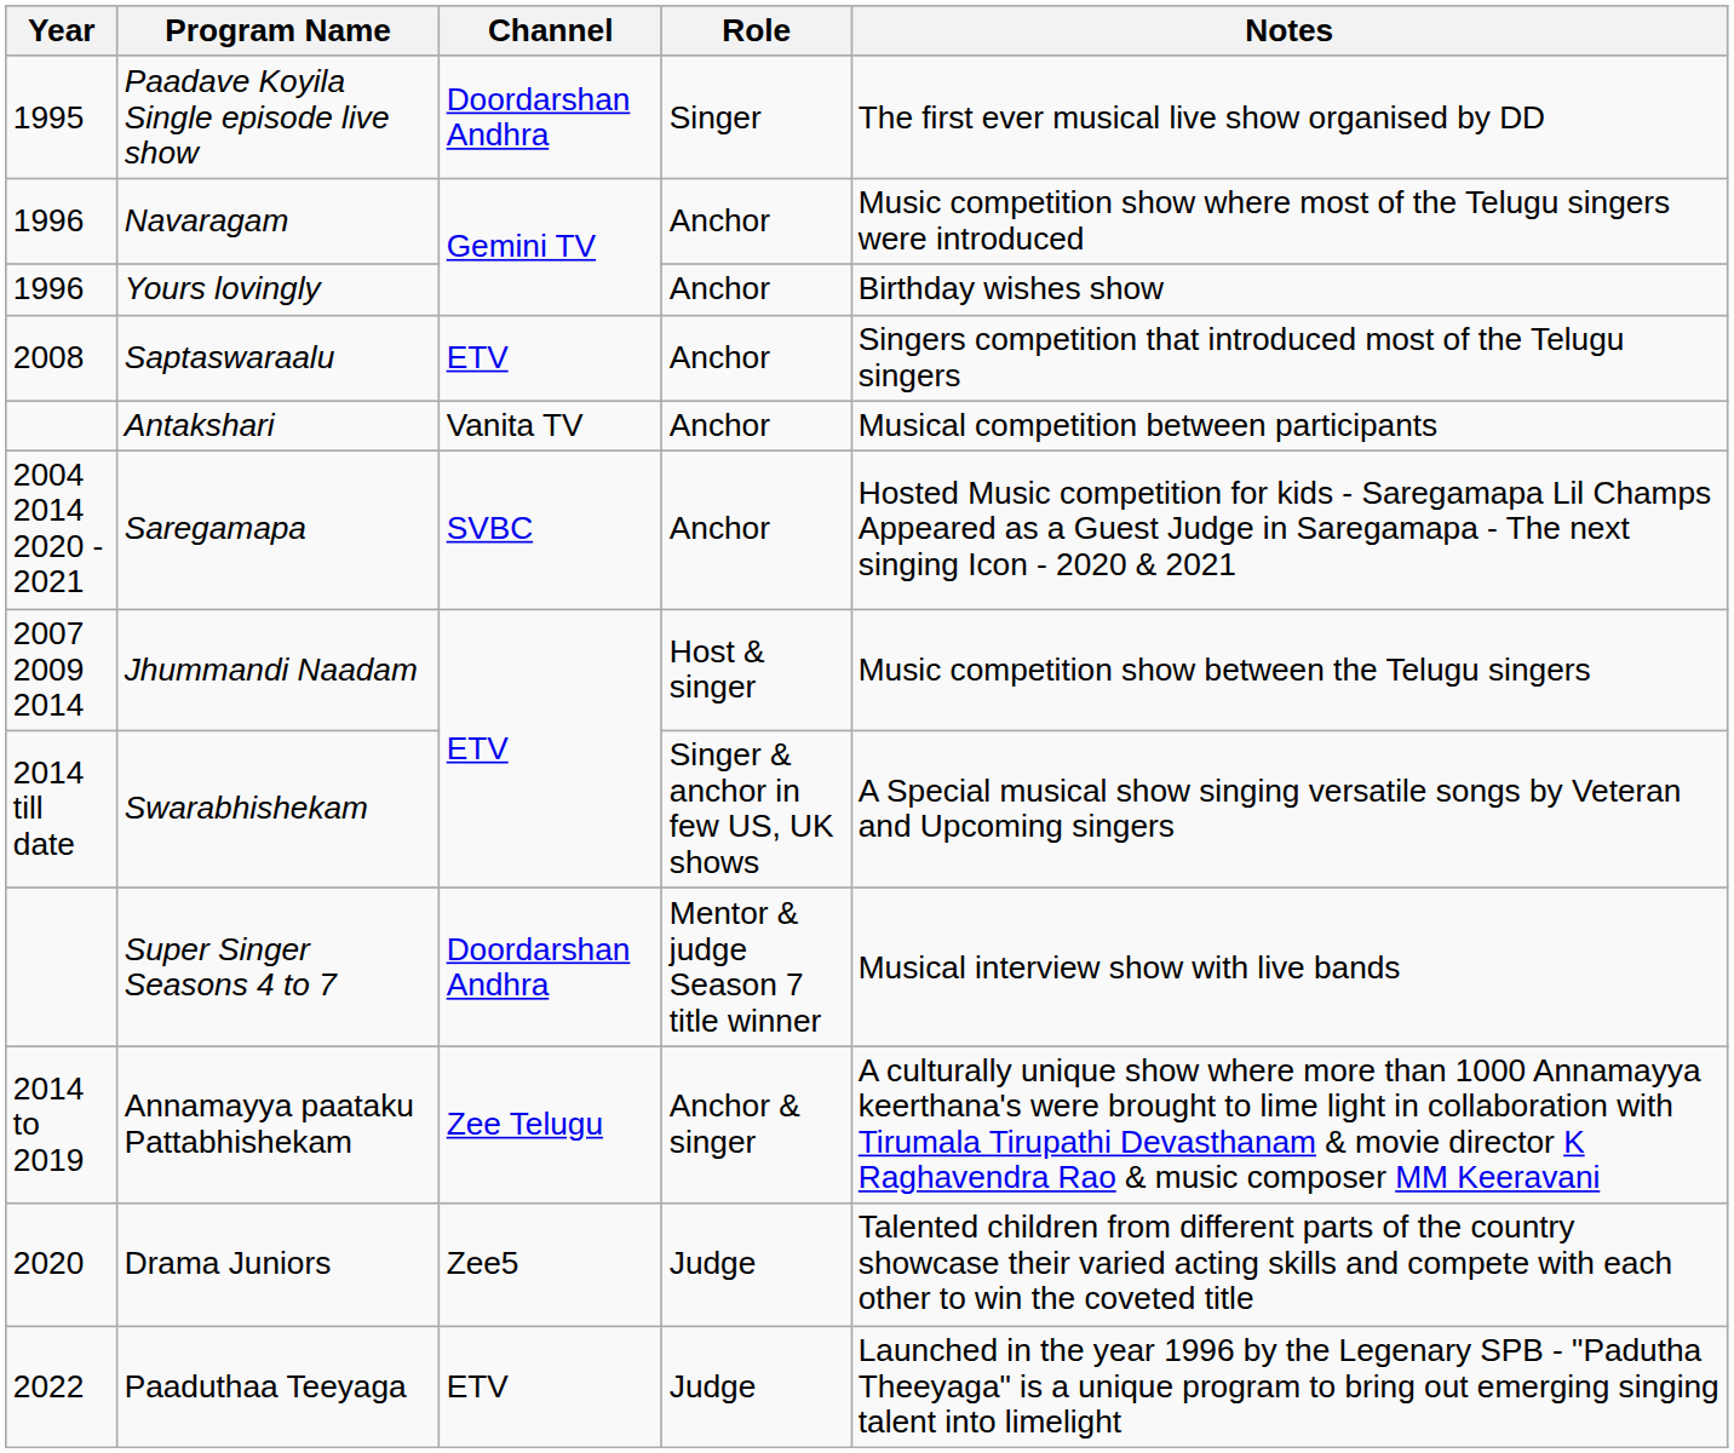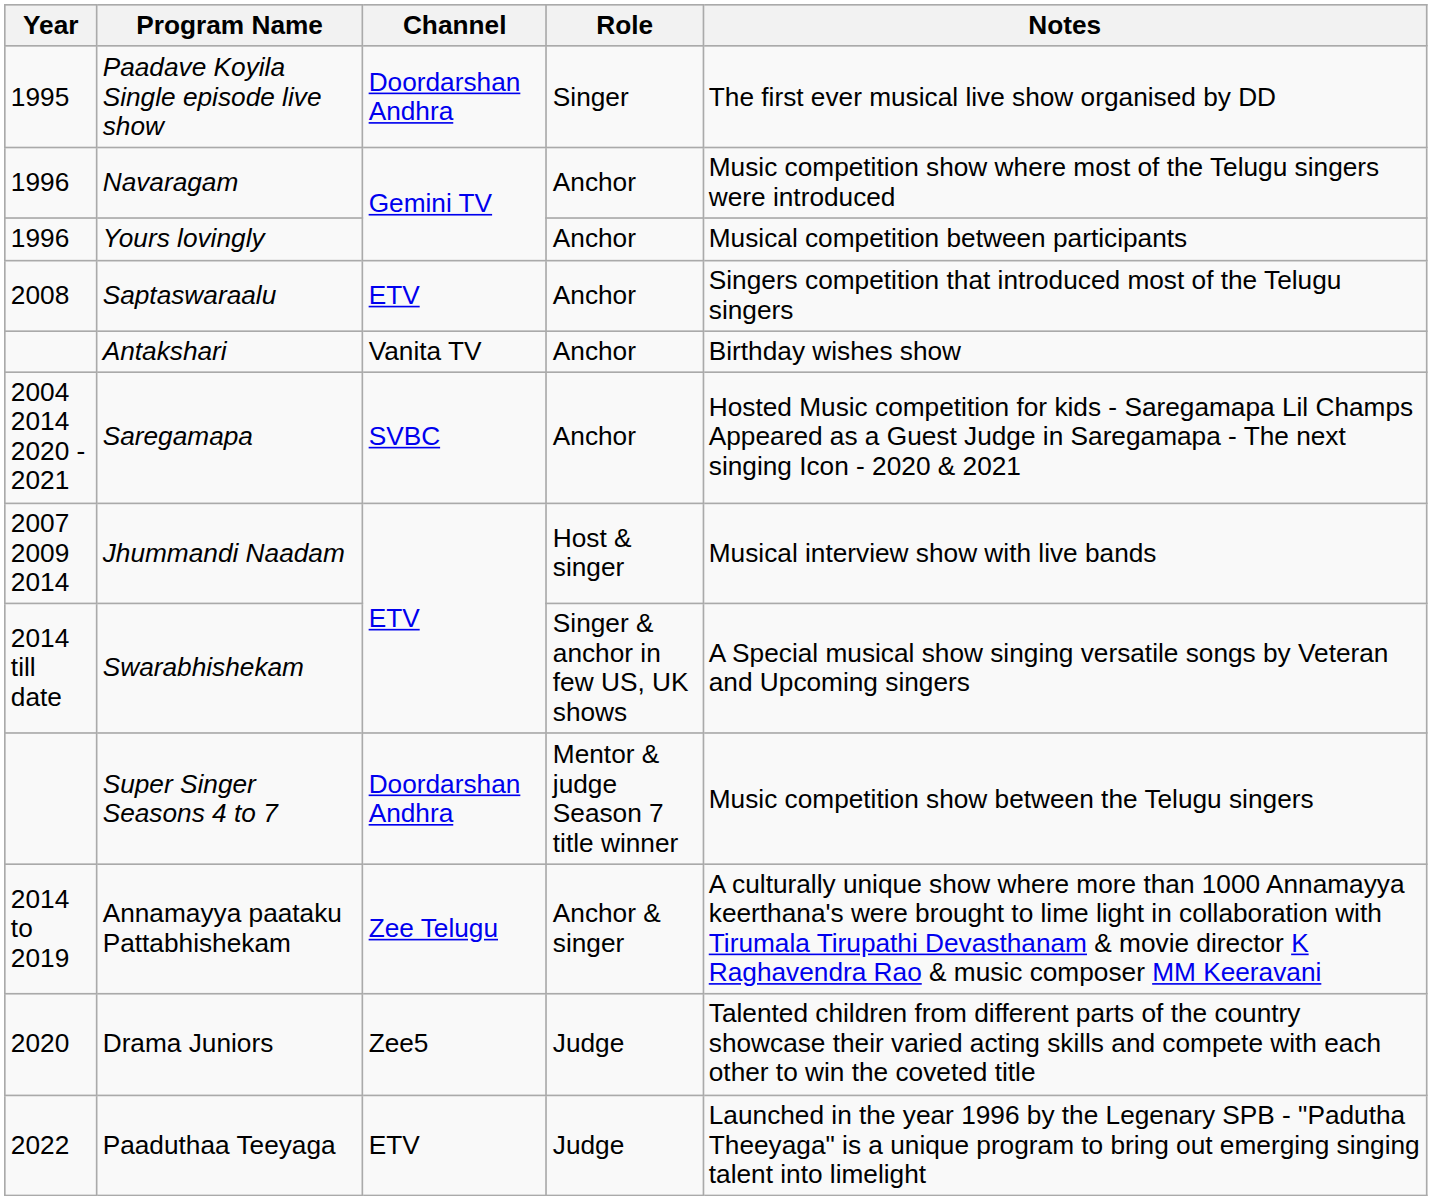 <table class="wikitable">
 <tr>
 <th>Year</th>
 <th>Program Name</th>
 <th>Channel</th>
 <th>Role</th>
 <th>Notes</th>
 </tr>
 <tr>
 <td>1995</td>
 <td><em>Paadave Koyila</em><br><em>Single episode live show</em></td>
 <td><a href='#'>Doordarshan Andhra</a></td>
 <td>Singer</td>
 <td>The first ever musical live show organised by DD</td>
 </tr>
 <tr>
 <td>1996</td>
 <td><em>Navaragam</em></td>
 <td rowspan="2"><a href='#'>Gemini TV</a></td>
 <td>Anchor</td>
 <td>Music competition show where most of the Telugu singers were introduced</td>
 </tr>
 <tr>
 <td>1996</td>
 <td><em>Yours lovingly</em></td>
 <td>Anchor</td>
-<td>Birthday wishes show</td>
+<td>Musical competition between participants</td>
 </tr>
 <tr>
 <td>2008</td>
 <td><em>Saptaswaraalu</em></td>
 <td><a href='#'>ETV</a></td>
 <td>Anchor</td>
 <td>Singers competition that introduced most of the Telugu singers</td>
 </tr>
 <tr>
 <td></td>
 <td><em>Antakshari</em></td>
 <td>Vanita TV</td>
 <td>Anchor</td>
-<td>Musical competition between participants</td>
+<td>Birthday wishes show</td>
 </tr>
 <tr>
 <td>2004<br>2014<br>2020 - 2021</td>
 <td><em>Saregamapa</em></td>
 <td><a href='#'>SVBC</a></td>
 <td>Anchor</td>
 <td>Hosted Music competition for kids - Saregamapa Lil Champs<br>Appeared as a Guest Judge in Saregamapa - The next singing Icon - 2020 & 2021</td>
 </tr>
 <tr>
 <td>2007<br>2009<br>2014</td>
 <td><em>Jhummandi Naadam</em></td>
 <td rowspan="2"><a href='#'>ETV</a></td>
 <td>Host & singer</td>
-<td>Music competition show between the Telugu singers</td>
+<td>Musical interview show with live bands</td>
 </tr>
 <tr>
 <td>2014 till date</td>
 <td><em>Swarabhishekam</em></td>
 <td>Singer &<br>anchor in few US, UK shows</td>
 <td>A Special musical show singing versatile songs by Veteran and Upcoming singers</td>
 </tr>
 <tr>
 <td></td>
 <td><em>Super Singer</em><br><em>Seasons 4 to 7</em></td>
 <td><a href='#'>Doordarshan Andhra</a></td>
 <td>Mentor & judge<br>Season 7 title winner</td>
-<td>Musical interview show with live bands</td>
+<td>Music competition show between the Telugu singers</td>
 </tr>
 <tr>
 <td>2014 to 2019</td>
 <td>Annamayya paataku Pattabhishekam</td>
 <td><a href='#'>Zee Telugu</a></td>
 <td>Anchor & singer</td>
 <td>A culturally unique show where more than 1000 Annamayya keerthana's were brought to lime light in collaboration with <a href='#'>Tirumala Tirupathi Devasthanam</a> & movie director <a href='#'>K Raghavendra Rao</a> & music composer <a href='#'>MM Keeravani</a></td>
 </tr>
 <tr>
 <td>2020</td>
 <td>Drama Juniors</td>
 <td>Zee5</td>
 <td>Judge</td>
 <td>Talented children from different parts of the country showcase their varied acting skills and compete with each other to win the coveted title</td>
 </tr>
 <tr>
 <td>2022</td>
 <td>Paaduthaa Teeyaga</td>
 <td>ETV</td>
 <td>Judge</td>
 <td>Launched in the year 1996 by the Legenary SPB - "Padutha Theeyaga" is a unique program to bring out emerging singing talent into limelight</td>
 </tr>
 </table>
